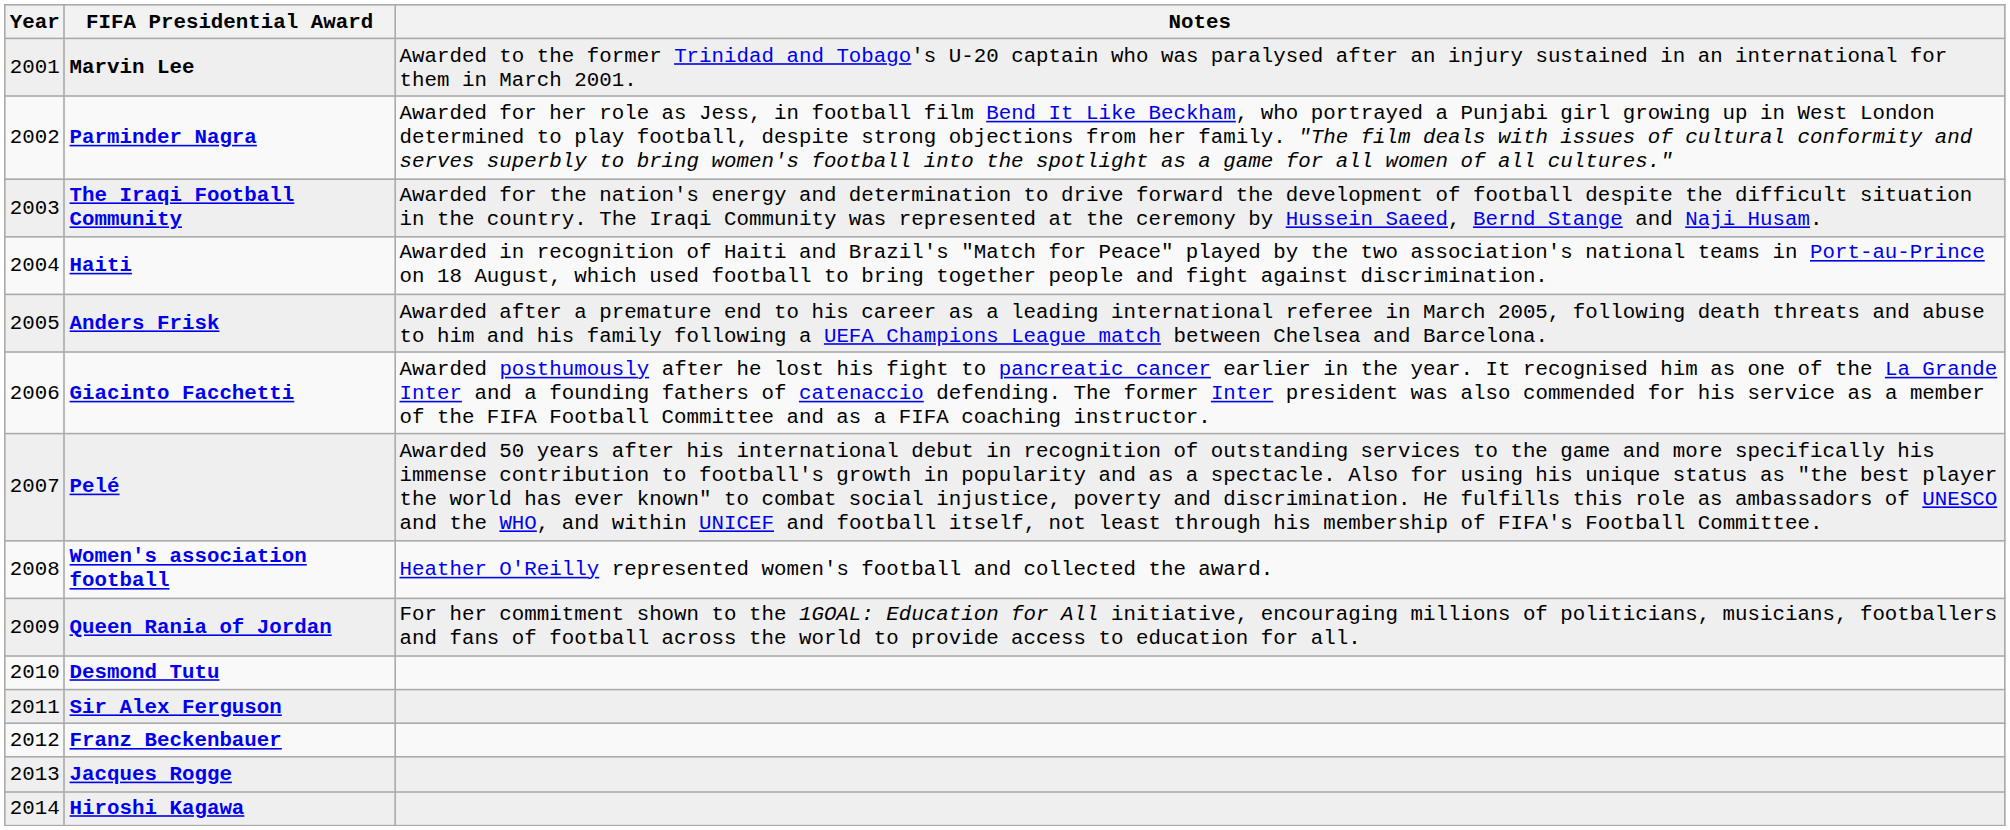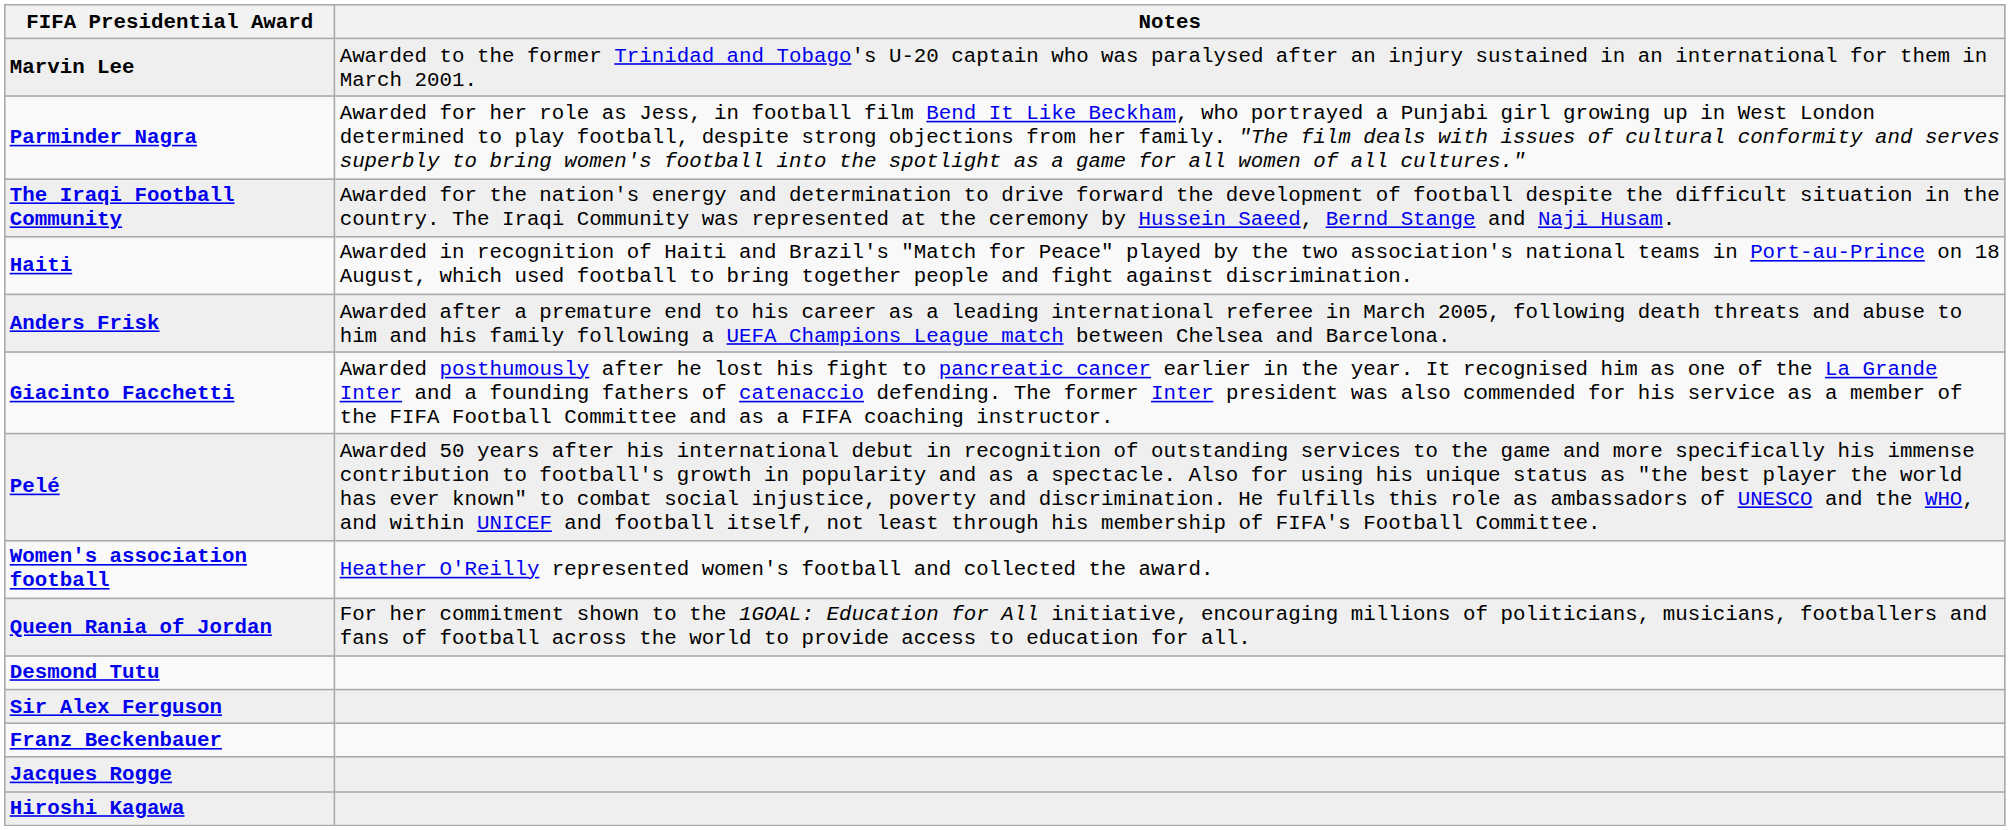 <table class="wikitable">
 <tr>
-<th>Year</th>
 <th width="200">FIFA Presidential Award</th>
 <th>Notes</th>
 </tr>
 <tr bgcolor="#EFEFEF">
-<td>2001</td>
 <td> <strong>Marvin Lee</strong></td>
 <td>Awarded to the former <a href='#'>Trinidad and Tobago</a>'s U-20 captain who was paralysed after an injury sustained in an international for them in March 2001.</td>
 </tr>
 <tr>
-<td>2002</td>
 <td> <strong><a href='#'>Parminder Nagra</a></strong></td>
 <td>Awarded for her role as Jess, in football film <a href='#'>Bend It Like Beckham</a>, who portrayed a Punjabi girl growing up in West London determined to play football, despite strong objections from her family. <em>"The film deals with issues of cultural conformity and serves superbly to bring women's football into the spotlight as a game for all women of all cultures."</em></td>
 </tr>
 <tr bgcolor="#EFEFEF">
-<td>2003</td>
 <td> <strong><a href='#'>The Iraqi Football Community</a></strong></td>
 <td>Awarded for the nation's energy and determination to drive forward the development of football despite the difficult situation in the country. The Iraqi Community was represented at the ceremony by <a href='#'>Hussein Saeed</a>, <a href='#'>Bernd Stange</a> and <a href='#'>Naji Husam</a>.</td>
 </tr>
 <tr>
-<td>2004</td>
 <td> <strong><a href='#'>Haiti</a></strong></td>
 <td>Awarded in recognition of Haiti and Brazil's "Match for Peace" played by the two association's national teams in <a href='#'>Port-au-Prince</a> on 18 August, which used football to bring together people and fight against discrimination.</td>
 </tr>
 <tr bgcolor="#EFEFEF">
-<td>2005</td>
 <td> <strong><a href='#'>Anders Frisk</a></strong></td>
 <td>Awarded after a premature end to his career as a leading international referee in March 2005, following death threats and abuse to him and his family following a <a href='#'>UEFA Champions League match</a> between Chelsea and Barcelona.</td>
 </tr>
 <tr>
-<td>2006</td>
 <td> <strong><a href='#'>Giacinto Facchetti</a></strong></td>
 <td>Awarded <a href='#'>posthumously</a> after he lost his fight to <a href='#'>pancreatic cancer</a> earlier in the year. It recognised him as one of the <a href='#'>La Grande Inter</a> and a founding fathers of <a href='#'>catenaccio</a> defending. The former <a href='#'>Inter</a> president was also commended for his service as a member of the FIFA Football Committee and as a FIFA coaching instructor.</td>
 </tr>
 <tr bgcolor="#EFEFEF">
-<td>2007</td>
 <td> <strong><a href='#'>Pelé</a></strong></td>
 <td>Awarded 50 years after his international debut in recognition of outstanding services to the game and more specifically his immense contribution to football's growth in popularity and as a spectacle. Also for using his unique status as "the best player the world has ever known" to combat social injustice, poverty and discrimination. He fulfills this role as ambassadors of <a href='#'>UNESCO</a> and the <a href='#'>WHO</a>, and within <a href='#'>UNICEF</a> and football itself, not least through his membership of FIFA's Football Committee.</td>
 </tr>
 <tr>
-<td>2008</td>
 <td><strong><a href='#'>Women's association football</a></strong></td>
 <td><a href='#'>Heather O'Reilly</a> represented women's football and collected the award.</td>
 </tr>
 <tr bgcolor="#EFEFEF">
-<td>2009</td>
 <td> <strong><a href='#'>Queen Rania of Jordan</a></strong></td>
 <td>For her commitment shown to the <em>1GOAL: Education for All</em> initiative, encouraging millions of politicians, musicians, footballers and fans of football across the world to provide access to education for all.</td>
 </tr>
 <tr>
-<td>2010</td>
 <td> <strong><a href='#'>Desmond Tutu</a></strong></td>
 <td></td>
 </tr>
 <tr bgcolor="#EFEFEF">
-<td>2011</td>
 <td> <strong><a href='#'>Sir Alex Ferguson</a></strong></td>
 <td></td>
 </tr>
 <tr>
-<td>2012</td>
 <td> <strong><a href='#'>Franz Beckenbauer</a></strong></td>
 <td></td>
 </tr>
 <tr bgcolor="#EFEFEF">
-<td>2013</td>
 <td> <strong><a href='#'>Jacques Rogge</a></strong></td>
 <td></td>
 </tr>
 <tr bgcolor="#EFEFEF">
-<td>2014</td>
 <td> <strong><a href='#'>Hiroshi Kagawa</a></strong></td>
 <td></td>
 </tr>
 </table>
